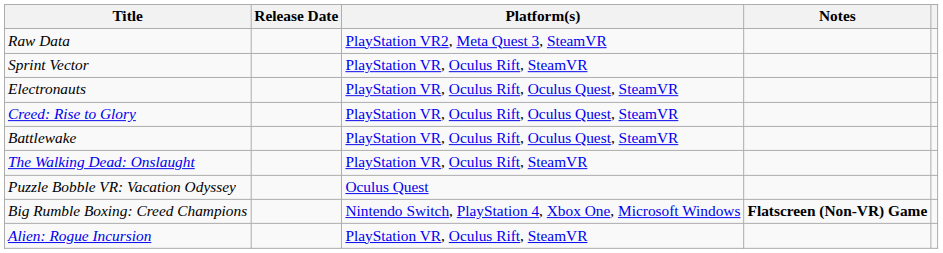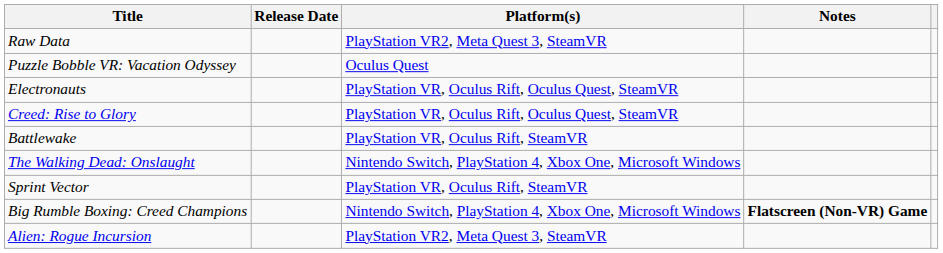 <table class="wikitable sortable">
 <tr>
 <th>Title</th>
 <th>Release Date</th>
 <th>Platform(s)</th>
 <th class="unsortable">Notes</th>
 <th></th>
 </tr>
 <tr>
 <td><em>Raw Data</em></td>
 <td></td>
 <td><a href='#'>PlayStation VR2</a>, <a href='#'>Meta Quest 3</a>, <a href='#'>SteamVR</a></td>
 <td></td>
 <td></td>
 </tr>
 <tr>
-<td><em>Sprint Vector</em></td>
+<td><em>Puzzle Bobble VR: Vacation Odyssey</em></td>
 <td></td>
-<td><a href='#'>PlayStation VR</a>, <a href='#'>Oculus Rift</a>, <a href='#'>SteamVR</a></td>
+<td><a href='#'>Oculus Quest</a></td>
 <td></td>
 <td></td>
 </tr>
 <tr>
 <td><em>Electronauts</em></td>
 <td></td>
 <td><a href='#'>PlayStation VR</a>, <a href='#'>Oculus Rift</a>, <a href='#'>Oculus Quest</a>, <a href='#'>SteamVR</a></td>
 <td></td>
 <td></td>
 </tr>
 <tr>
 <td><em><a href='#'>Creed: Rise to Glory</a></em></td>
 <td></td>
 <td><a href='#'>PlayStation VR</a>, <a href='#'>Oculus Rift</a>, <a href='#'>Oculus Quest</a>, <a href='#'>SteamVR</a></td>
 <td></td>
 <td></td>
 </tr>
 <tr>
 <td><em>Battlewake</em></td>
 <td></td>
-<td><a href='#'>PlayStation VR</a>, <a href='#'>Oculus Rift</a>, <a href='#'>Oculus Quest</a>, <a href='#'>SteamVR</a></td>
+<td><a href='#'>PlayStation VR</a>, <a href='#'>Oculus Rift</a>, <a href='#'>SteamVR</a></td>
 <td></td>
 <td></td>
 </tr>
 <tr>
 <td><em><a href='#'>The Walking Dead: Onslaught</a></em></td>
 <td></td>
-<td><a href='#'>PlayStation VR</a>, <a href='#'>Oculus Rift</a>, <a href='#'>SteamVR</a></td>
+<td><a href='#'>Nintendo Switch</a>, <a href='#'>PlayStation 4</a>, <a href='#'>Xbox One</a>, <a href='#'>Microsoft Windows</a></td>
 <td></td>
 <td></td>
 </tr>
 <tr>
-<td><em>Puzzle Bobble VR: Vacation Odyssey</em></td>
+<td><em>Sprint Vector</em></td>
 <td></td>
-<td><a href='#'>Oculus Quest</a></td>
+<td><a href='#'>PlayStation VR</a>, <a href='#'>Oculus Rift</a>, <a href='#'>SteamVR</a></td>
 <td></td>
 <td></td>
 </tr>
 <tr>
 <td><em>Big Rumble Boxing: Creed Champions</em></td>
 <td></td>
 <td><a href='#'>Nintendo Switch</a>, <a href='#'>PlayStation 4</a>, <a href='#'>Xbox One</a>, <a href='#'>Microsoft Windows</a></td>
 <td><strong>Flatscreen (Non-VR) Game</strong></td>
 <td></td>
 </tr>
 <tr>
 <td><em><a href='#'>Alien: Rogue Incursion</a></em></td>
 <td></td>
-<td><a href='#'>PlayStation VR</a>, <a href='#'>Oculus Rift</a>, <a href='#'>SteamVR</a></td>
+<td><a href='#'>PlayStation VR2</a>, <a href='#'>Meta Quest 3</a>, <a href='#'>SteamVR</a></td>
 <td></td>
 <td></td>
 </tr>
 </table>
